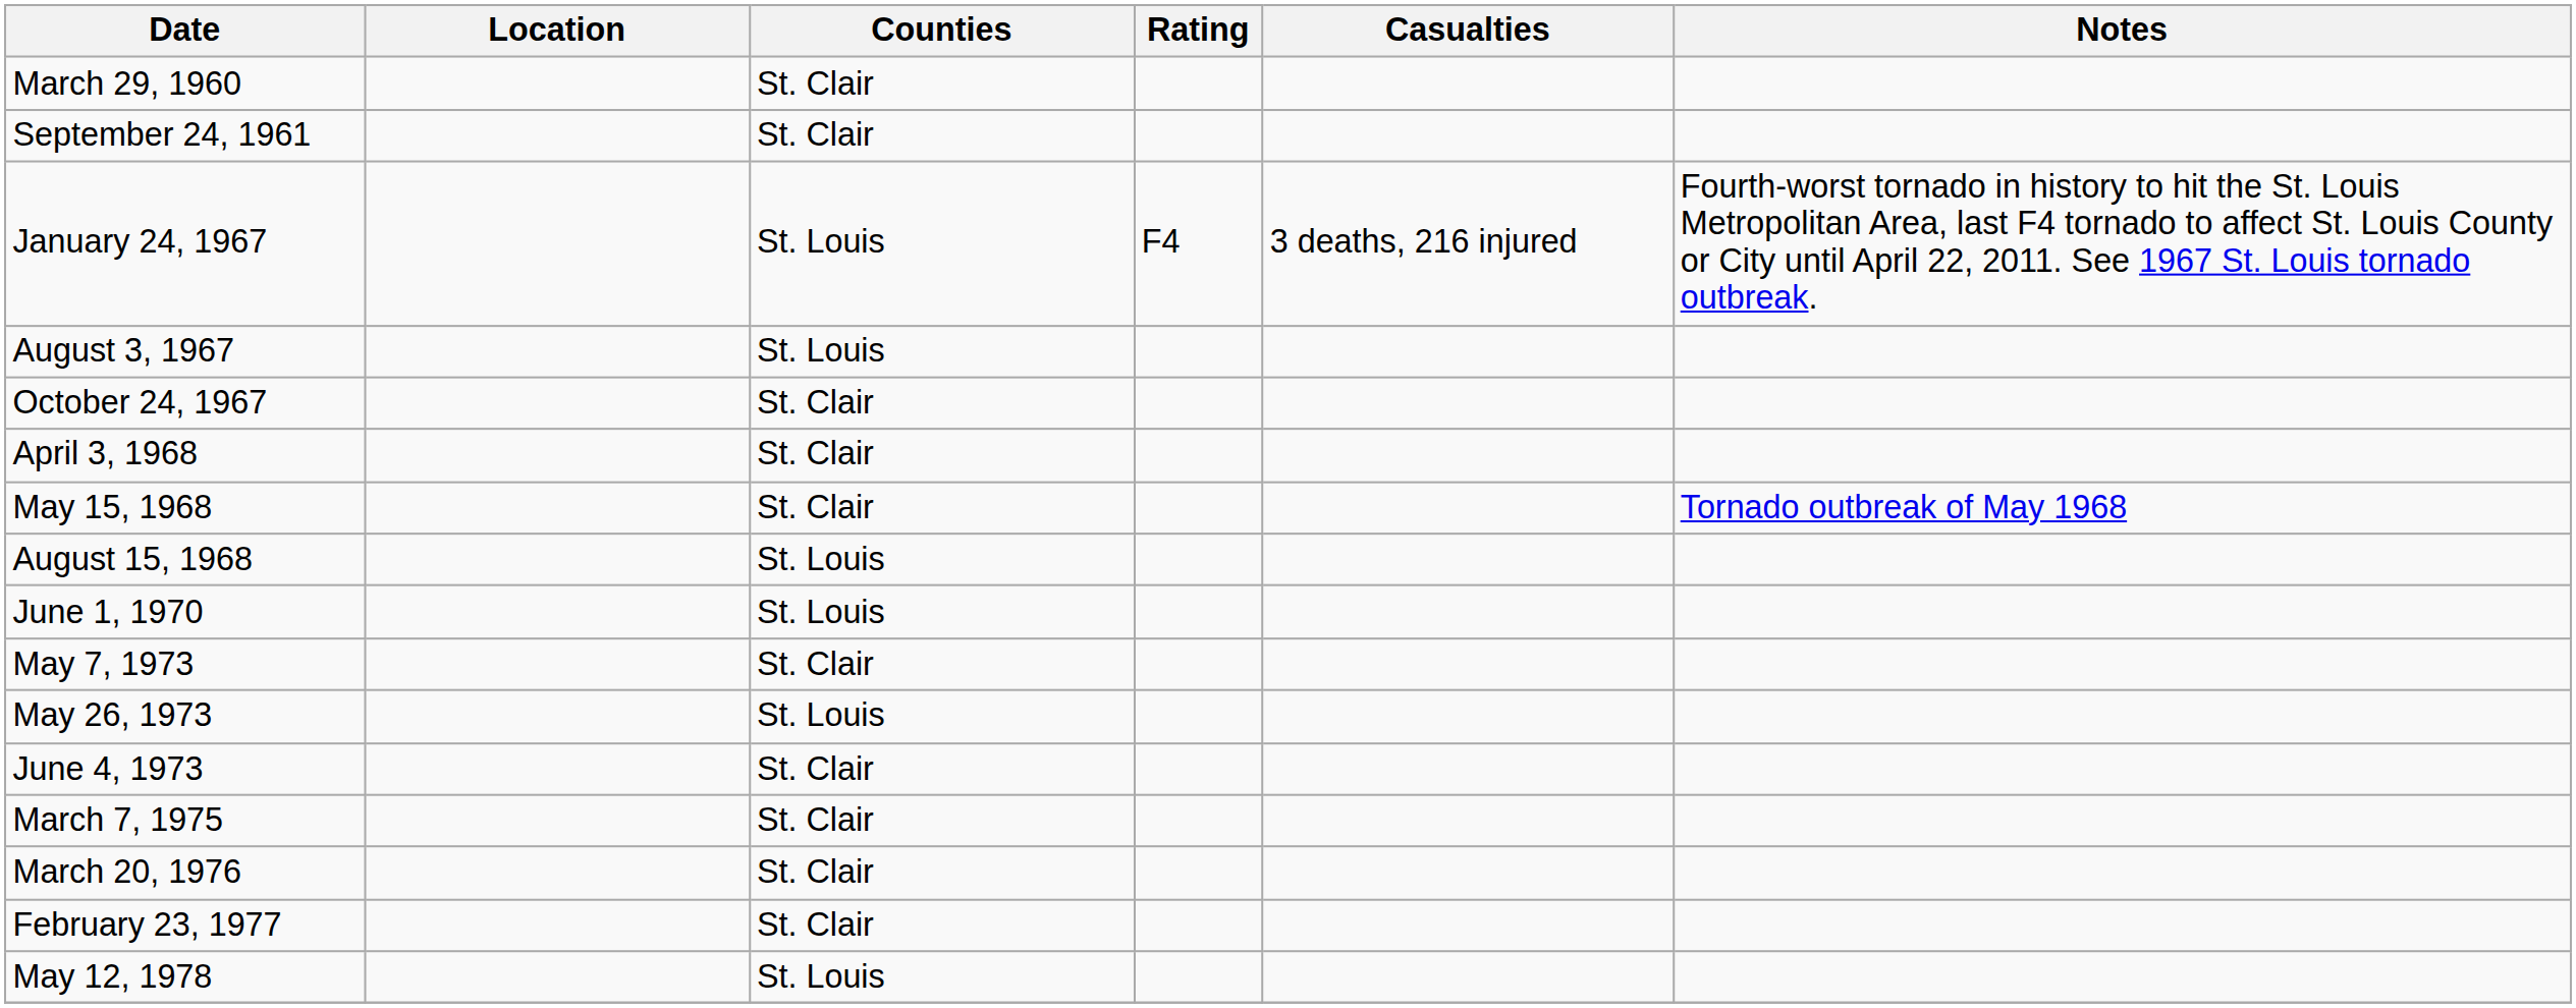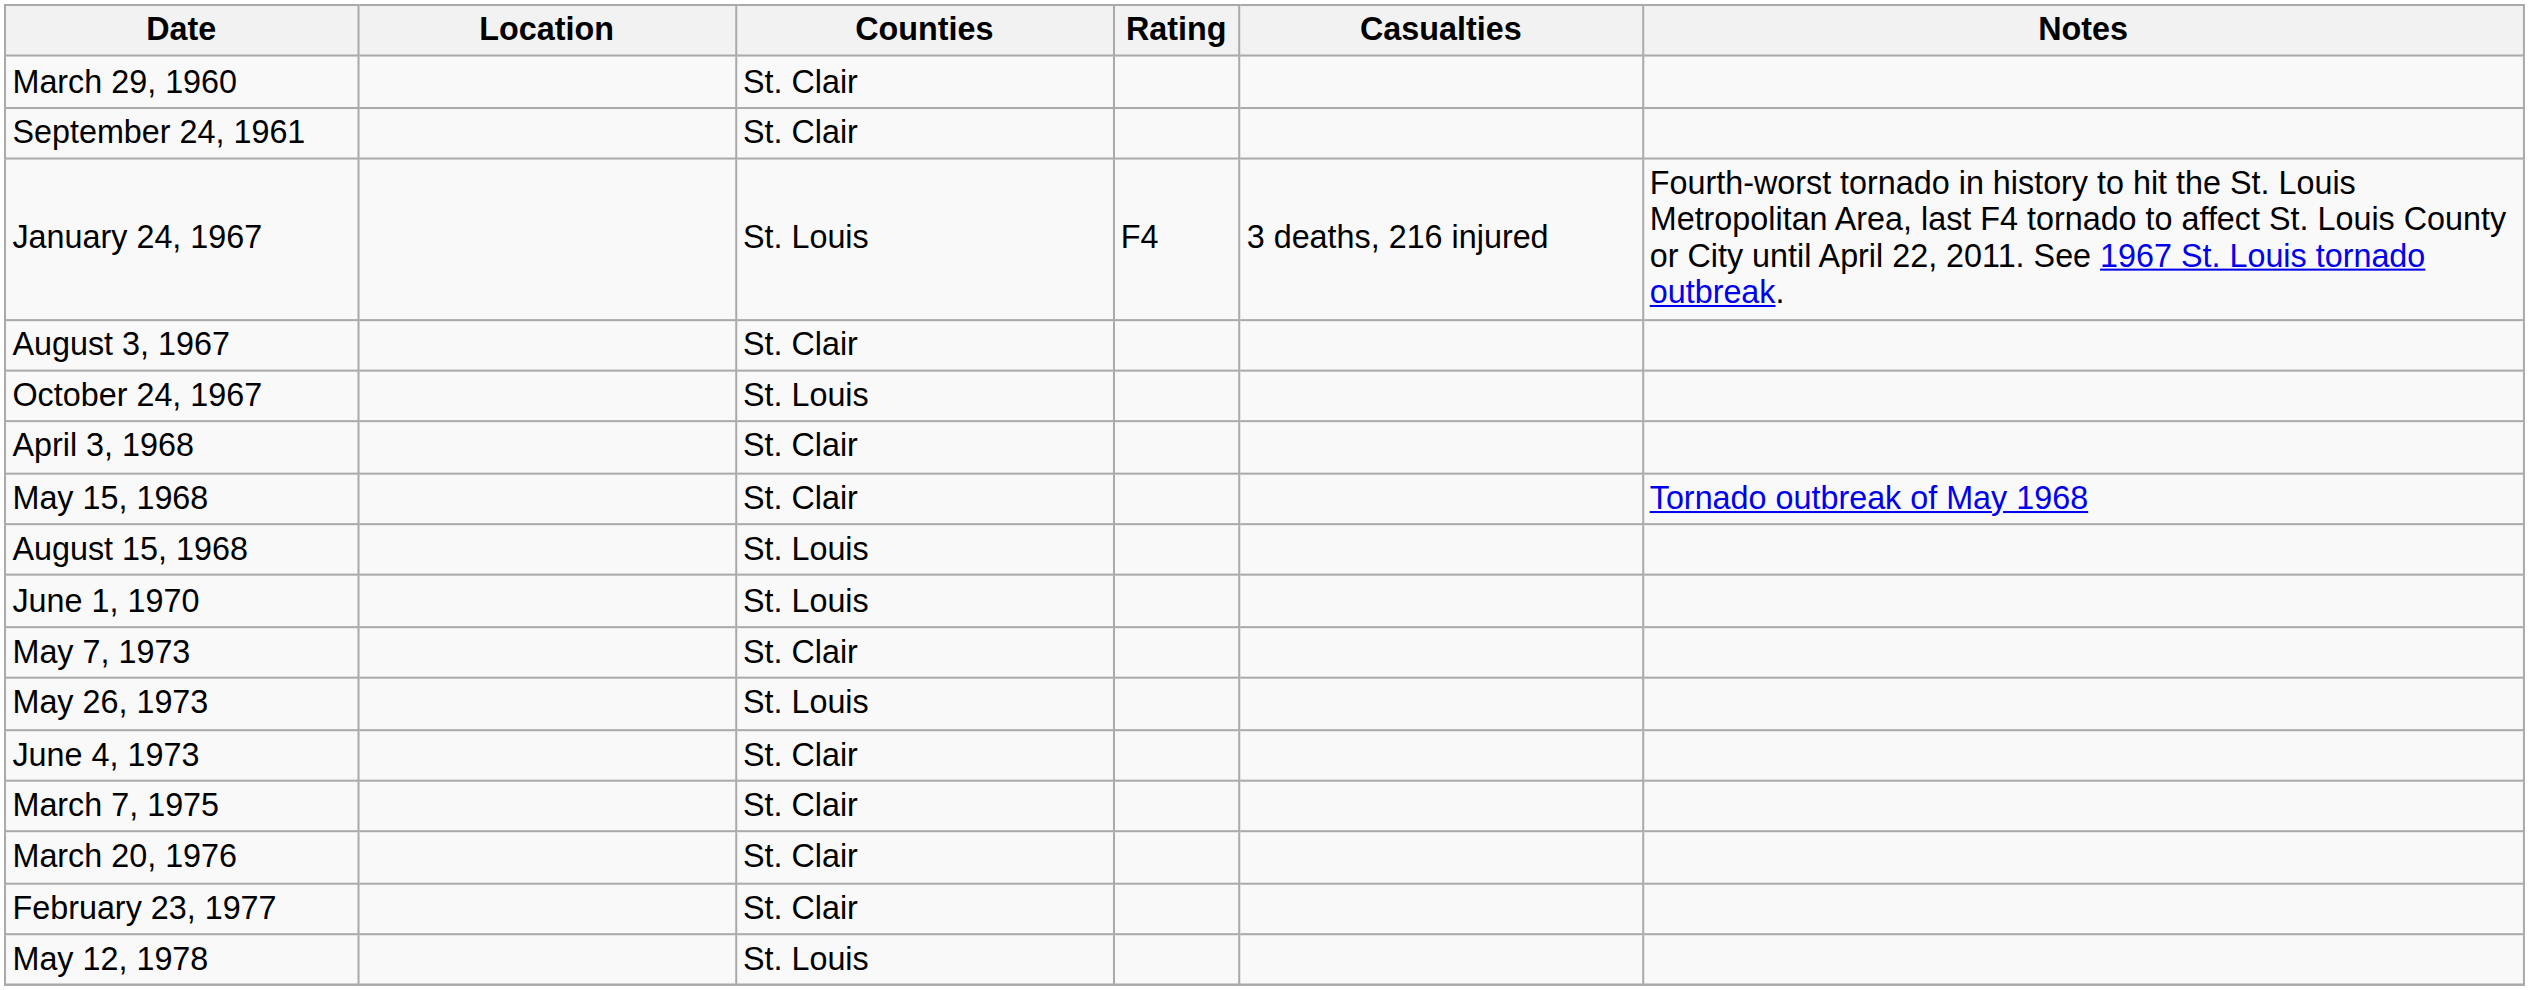 <table class="wikitable" |>
 <tr>
 <th width=14%>Date</th>
 <th width=15%>Location</th>
 <th width=15%>Counties</th>
 <th width=5%>Rating</th>
 <th width=16%>Casualties</th>
 <th width=35%>Notes</th>
 </tr>
 <tr>
 <td>March 29, 1960</td>
 <td></td>
 <td>St. Clair</td>
 <td></td>
 <td></td>
 <td></td>
 </tr>
 <tr>
 <td>September 24, 1961</td>
 <td></td>
 <td>St. Clair</td>
 <td></td>
 <td></td>
 <td></td>
 </tr>
 <tr>
 <td>January 24, 1967</td>
 <td></td>
 <td>St. Louis</td>
 <td>F4</td>
 <td>3 deaths, 216 injured</td>
 <td>Fourth-worst tornado in history to hit the St. Louis Metropolitan Area, last F4 tornado to affect St. Louis County or City until April 22, 2011. See <a href='#'>1967 St. Louis tornado outbreak</a>.</td>
 </tr>
 <tr>
 <td>August 3, 1967</td>
 <td></td>
-<td>St. Louis</td>
+<td>St. Clair</td>
 <td></td>
 <td></td>
 <td></td>
 </tr>
 <tr>
 <td>October 24, 1967</td>
 <td></td>
-<td>St. Clair</td>
+<td>St. Louis</td>
 <td></td>
 <td></td>
 <td></td>
 </tr>
 <tr>
 <td>April 3, 1968</td>
 <td></td>
 <td>St. Clair</td>
 <td></td>
 <td></td>
 <td></td>
 </tr>
 <tr>
 <td>May 15, 1968</td>
 <td></td>
 <td>St. Clair</td>
 <td></td>
 <td></td>
 <td><a href='#'>Tornado outbreak of May 1968</a></td>
 </tr>
 <tr>
 <td>August 15, 1968</td>
 <td></td>
 <td>St. Louis</td>
 <td></td>
 <td></td>
 <td></td>
 </tr>
 <tr>
 <td>June 1, 1970</td>
 <td></td>
 <td>St. Louis</td>
 <td></td>
 <td></td>
 <td></td>
 </tr>
 <tr>
 <td>May 7, 1973</td>
 <td></td>
 <td>St. Clair</td>
 <td></td>
 <td></td>
 <td></td>
 </tr>
 <tr>
 <td>May 26, 1973</td>
 <td></td>
 <td>St. Louis</td>
 <td></td>
 <td></td>
 <td></td>
 </tr>
 <tr>
 <td>June 4, 1973</td>
 <td></td>
 <td>St. Clair</td>
 <td></td>
 <td></td>
 <td></td>
 </tr>
 <tr>
 <td>March 7, 1975</td>
 <td></td>
 <td>St. Clair</td>
 <td></td>
 <td></td>
 <td></td>
 </tr>
 <tr>
 <td>March 20, 1976</td>
 <td></td>
 <td>St. Clair</td>
 <td></td>
 <td></td>
 <td></td>
 </tr>
 <tr>
 <td>February 23, 1977</td>
 <td></td>
 <td>St. Clair</td>
 <td></td>
 <td></td>
 <td></td>
 </tr>
 <tr>
 <td>May 12, 1978</td>
 <td></td>
 <td>St. Louis</td>
 <td></td>
 <td></td>
 <td></td>
 </tr>
 <tr>
 </tr>
 </table>
